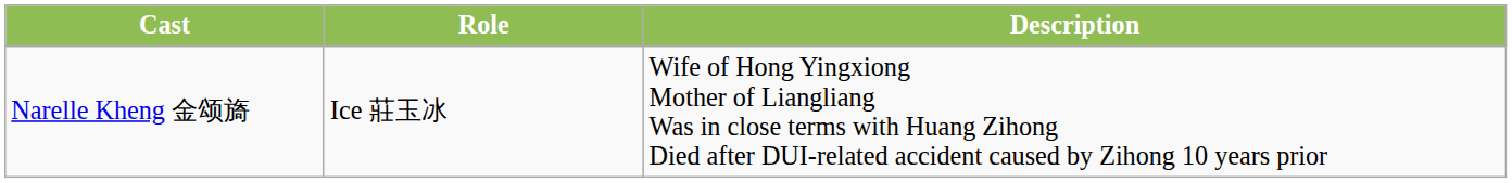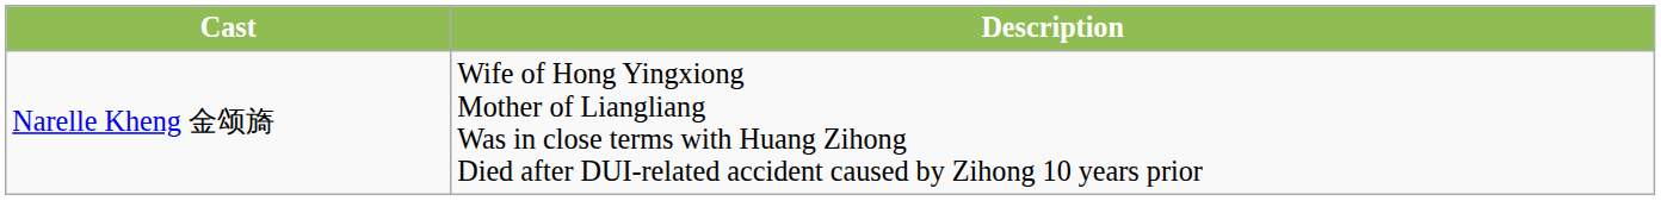 <table class="wikitable">
 <tr>
 <th style="background:#8fbd54; color:white; width:17%">Cast</th>
-<th style="background:#8fbd54; color:white; width:17%">Role</th>
 <th style="background:#8fbd54; color:white; width:46%">Description</th>
 </tr>
 <tr>
 <td><a href='#'>Narelle Kheng</a> 金颂旖</td>
-<td>Ice 莊玉冰</td>
 <td>Wife of Hong Yingxiong <br> Mother of Liangliang  <br> Was in close terms with Huang Zihong <br> Died after DUI-related accident caused by Zihong 10 years prior</td>
 </tr>
 </table>
